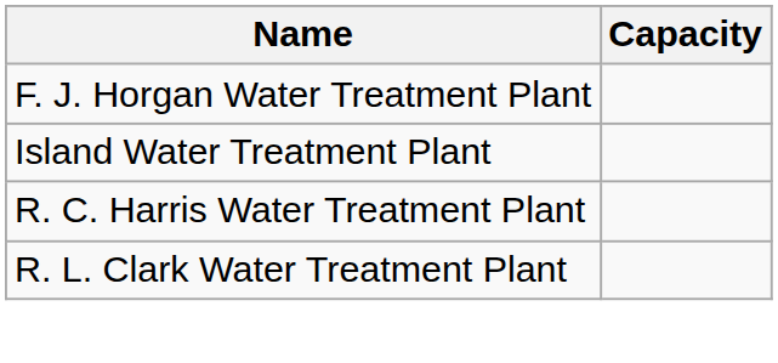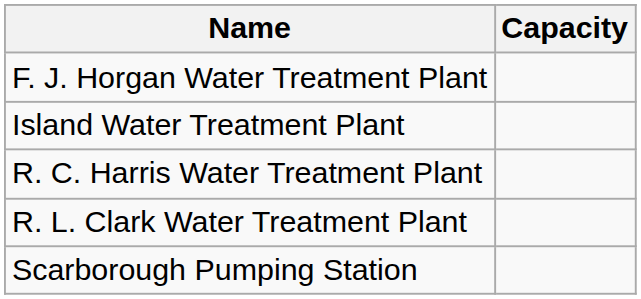 <table class="wikitable">
 <tr>
 <th>Name</th>
 <th>Capacity</th>
 </tr>
 <tr>
 <td>F. J. Horgan Water Treatment Plant</td>
 <td></td>
 </tr>
 <tr>
 <td>Island Water Treatment Plant</td>
 <td></td>
 </tr>
 <tr>
 <td>R. C. Harris Water Treatment Plant</td>
 <td></td>
 </tr>
 <tr>
 <td>R. L. Clark Water Treatment Plant</td>
 <td></td>
 </tr>
+<tr>
+<td>Scarborough Pumping Station</td>
+<td></td>
+</tr>
 </table>
